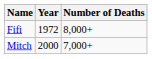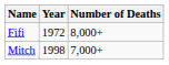 <table class="wikitable" align="center" style="margin-left: auto; margin-right: auto; border: none;">
 <tr bgcolor="#CCCCCC">
 <th>Name</th>
 <th>Year</th>
 <th>Number of Deaths</th>
 </tr>
 <tr>
 <td><a href='#'>Fifi</a></td>
 <td>1972</td>
 <td>8,000+</td>
 </tr>
 <tr>
 <td><a href='#'>Mitch</a></td>
-<td>2000</td>
+<td>1998</td>
 <td>7,000+</td>
 </tr>
 <tr>
 </tr>
 </table>
